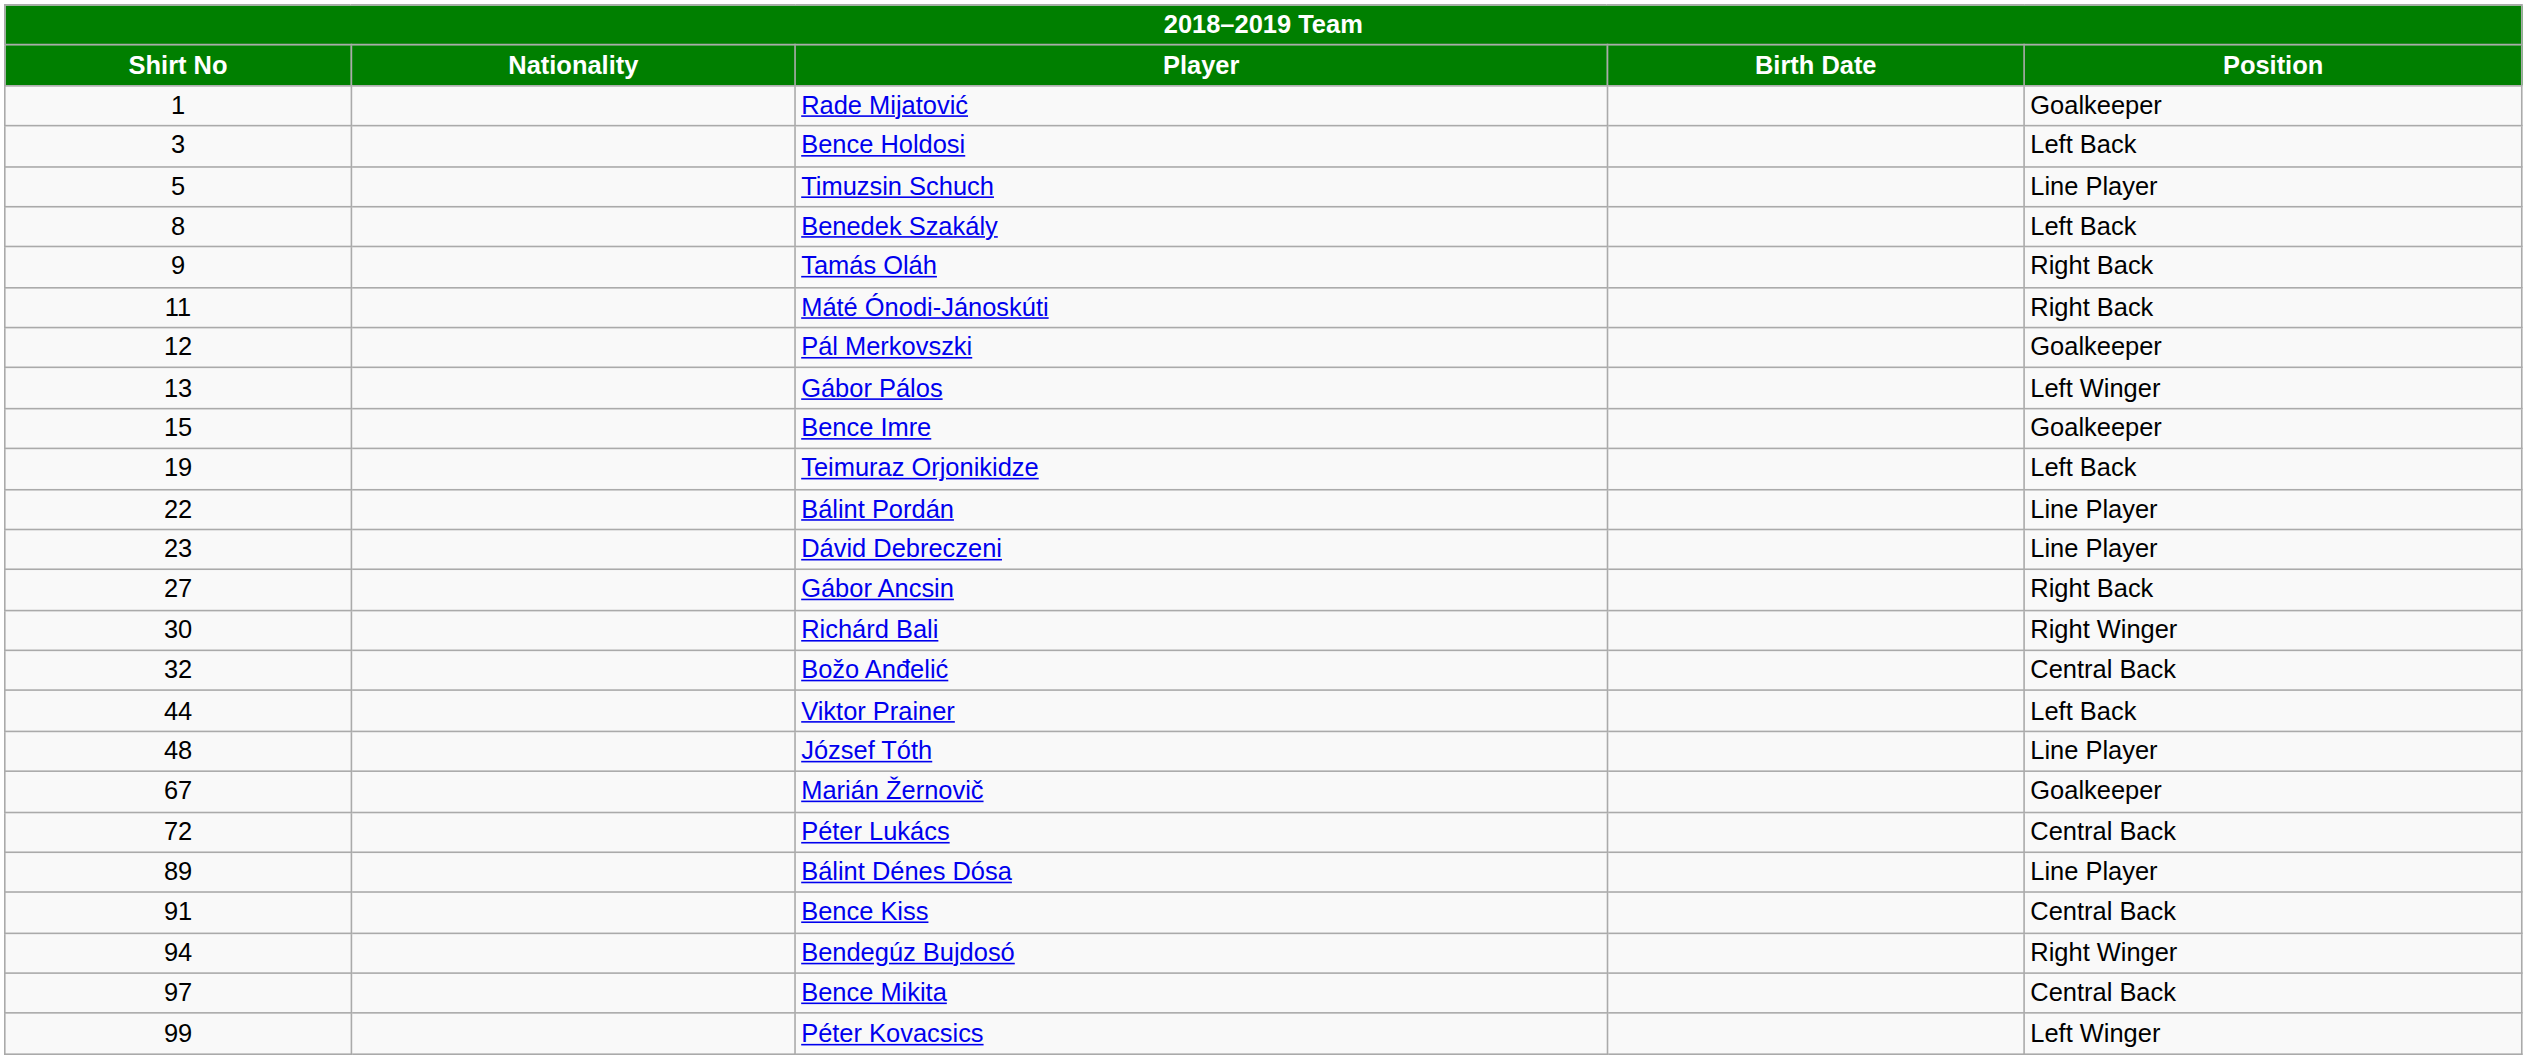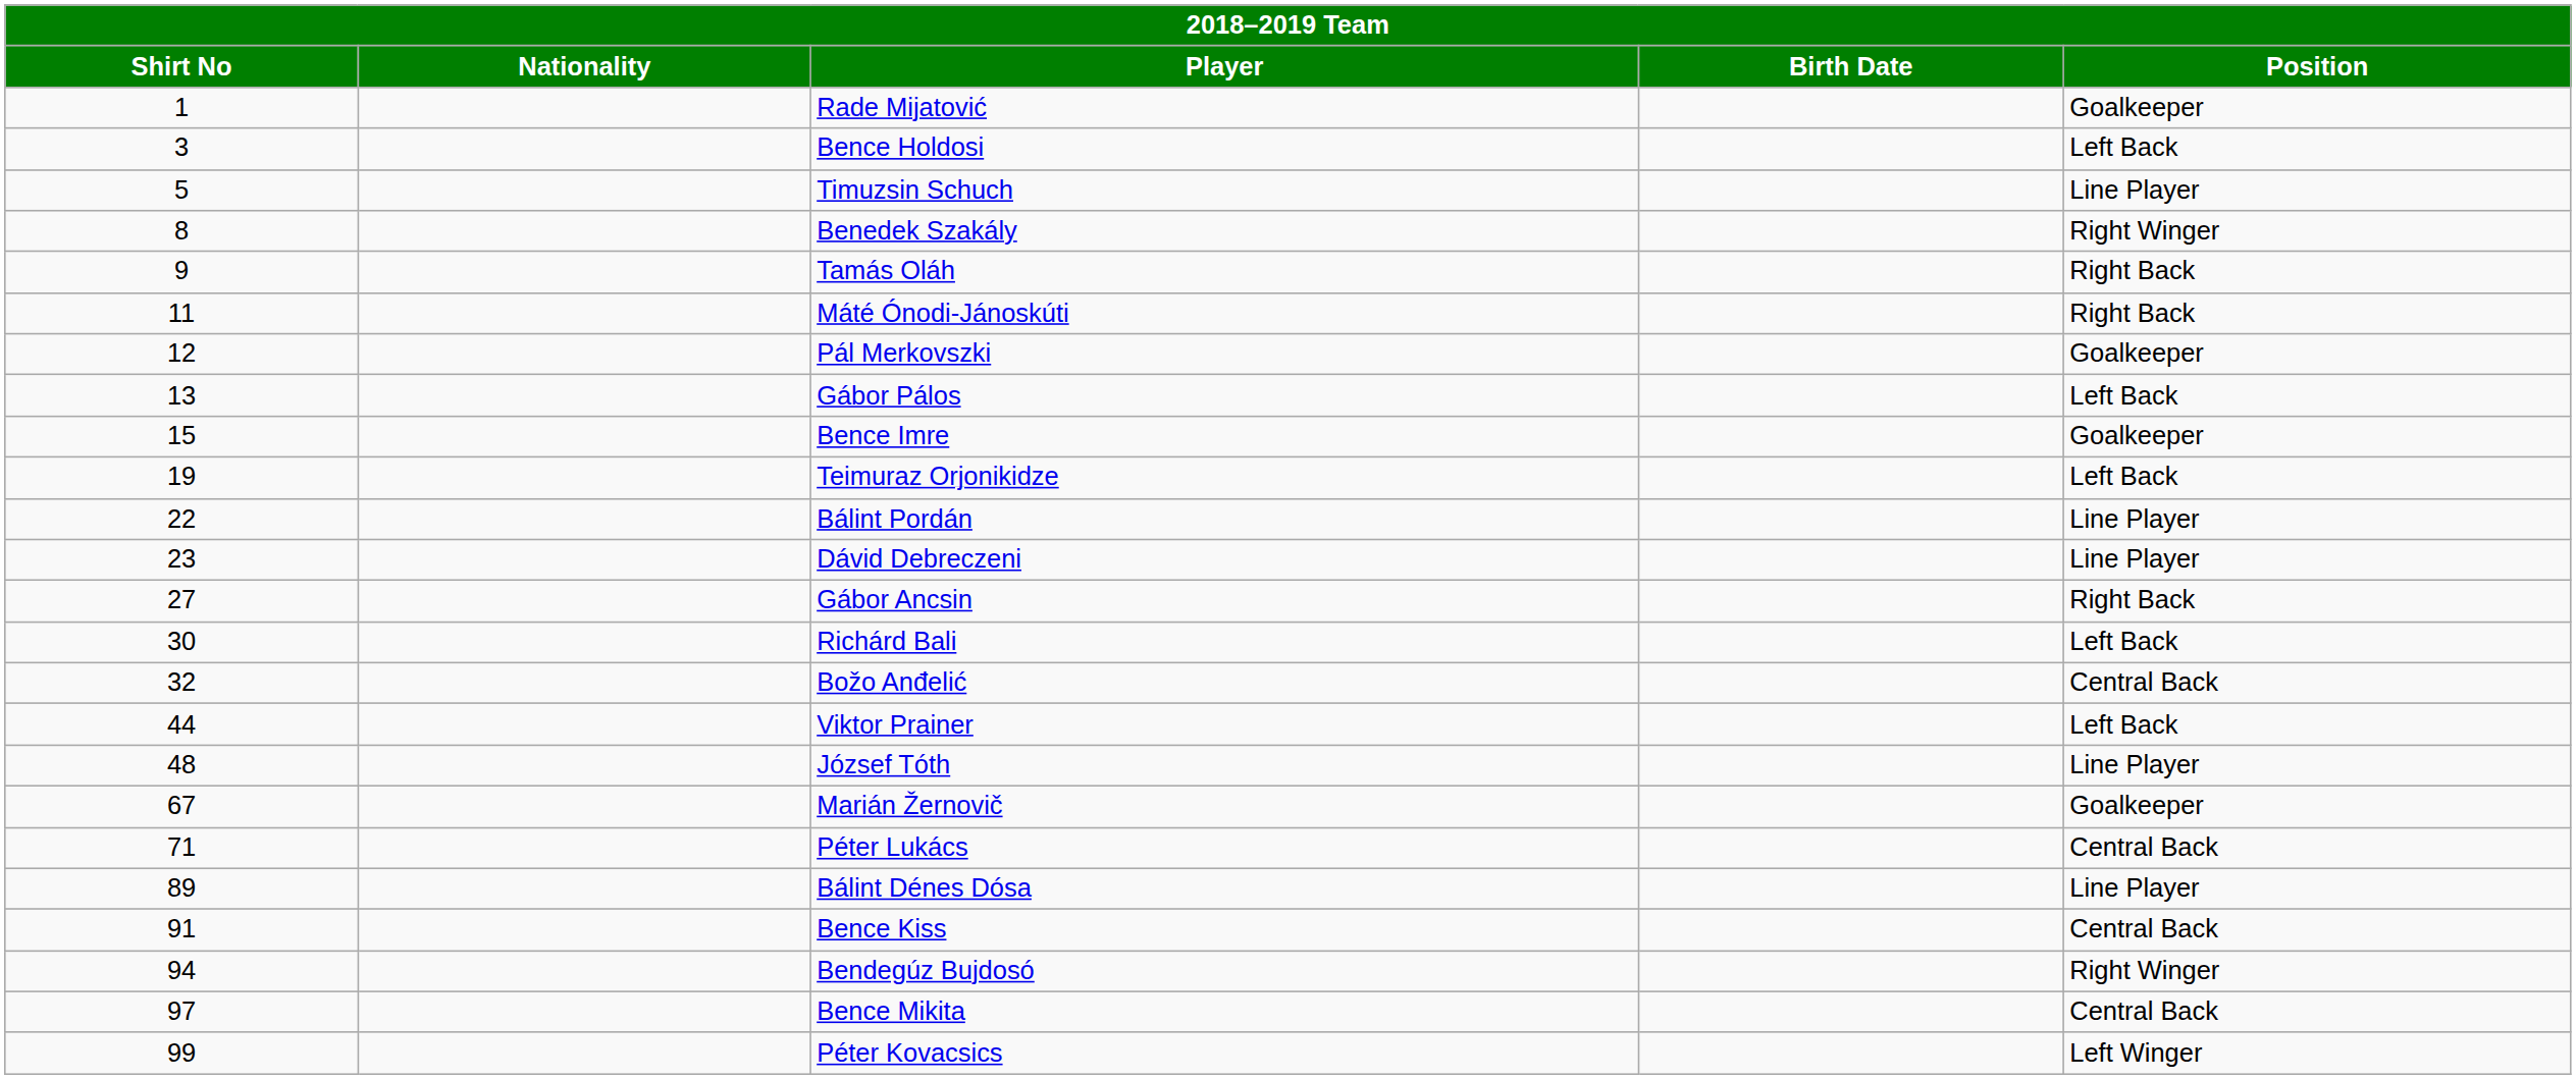 <table class="wikitable collapsible collapsed" style="width:100%;">
 <tr>
 <th colspan=5 style="background-color:#007F00;color:#FFFFFF;text-align:center;"> <strong>2018–2019 Team</strong></th>
 </tr>
 <tr>
 <th style="color:#FFFFFF; background:#007F00">Shirt No</th>
 <th style="color:#FFFFFF; background:#007F00">Nationality</th>
 <th style="color:#FFFFFF; background:#007F00">Player</th>
 <th style="color:#FFFFFF; background:#007F00">Birth Date</th>
 <th style="color:#FFFFFF; background:#007F00">Position</th>
 </tr>
 <tr>
 <td align=center>1</td>
 <td></td>
 <td><a href='#'>Rade Mijatović</a></td>
 <td></td>
 <td>Goalkeeper</td>
 </tr>
 <tr>
 <td align=center>3</td>
 <td></td>
 <td><a href='#'>Bence Holdosi</a></td>
 <td></td>
 <td>Left Back</td>
 </tr>
 <tr>
 <td align=center>5</td>
 <td></td>
 <td><a href='#'>Timuzsin Schuch</a></td>
 <td></td>
 <td>Line Player</td>
 </tr>
 <tr>
 <td align=center>8</td>
 <td></td>
 <td><a href='#'>Benedek Szakály</a></td>
 <td></td>
-<td>Left Back</td>
+<td>Right Winger</td>
 </tr>
 <tr>
 <td align=center>9</td>
 <td></td>
 <td><a href='#'>Tamás Oláh</a></td>
 <td></td>
 <td>Right Back</td>
 </tr>
 <tr>
 <td align=center>11</td>
 <td></td>
 <td><a href='#'>Máté Ónodi-Jánoskúti</a></td>
 <td></td>
 <td>Right Back</td>
 </tr>
 <tr>
 <td align=center>12</td>
 <td></td>
 <td><a href='#'>Pál Merkovszki</a></td>
 <td></td>
 <td>Goalkeeper</td>
 </tr>
 <tr>
 <td align=center>13</td>
 <td></td>
 <td><a href='#'>Gábor Pálos</a></td>
 <td></td>
-<td>Left Winger</td>
+<td>Left Back</td>
 </tr>
 <tr>
 <td align=center>15</td>
 <td></td>
 <td><a href='#'>Bence Imre</a></td>
 <td></td>
 <td>Goalkeeper</td>
 </tr>
 <tr>
 <td align=center>19</td>
 <td></td>
 <td><a href='#'>Teimuraz Orjonikidze</a></td>
 <td></td>
 <td>Left Back</td>
 </tr>
 <tr>
 <td align=center>22</td>
 <td></td>
 <td><a href='#'>Bálint Pordán</a></td>
 <td></td>
 <td>Line Player</td>
 </tr>
 <tr>
 <td align=center>23</td>
 <td></td>
 <td><a href='#'>Dávid Debreczeni</a></td>
 <td></td>
 <td>Line Player</td>
 </tr>
 <tr>
 <td align=center>27</td>
 <td></td>
 <td><a href='#'>Gábor Ancsin</a></td>
 <td></td>
 <td>Right Back</td>
 </tr>
 <tr>
 <td align=center>30</td>
 <td></td>
 <td><a href='#'>Richárd Bali</a></td>
 <td></td>
-<td>Right Winger</td>
+<td>Left Back</td>
 </tr>
 <tr>
 <td align=center>32</td>
 <td></td>
 <td><a href='#'>Božo Anđelić</a></td>
 <td></td>
 <td>Central Back</td>
 </tr>
 <tr>
 <td align=center>44</td>
 <td></td>
 <td><a href='#'>Viktor Prainer</a></td>
 <td></td>
 <td>Left Back</td>
 </tr>
 <tr>
 <td align=center>48</td>
 <td></td>
 <td><a href='#'>József Tóth</a></td>
 <td></td>
 <td>Line Player</td>
 </tr>
 <tr>
 <td align=center>67</td>
 <td></td>
 <td><a href='#'>Marián Žernovič</a></td>
 <td></td>
 <td>Goalkeeper</td>
 </tr>
 <tr>
-<td align=center>72</td>
+<td align=center>71</td>
 <td></td>
 <td><a href='#'>Péter Lukács</a></td>
 <td></td>
 <td>Central Back</td>
 </tr>
 <tr>
 <td align=center>89</td>
 <td></td>
 <td><a href='#'>Bálint Dénes Dósa</a></td>
 <td></td>
 <td>Line Player</td>
 </tr>
 <tr>
 <td align=center>91</td>
 <td></td>
 <td><a href='#'>Bence Kiss</a></td>
 <td></td>
 <td>Central Back</td>
 </tr>
 <tr>
 <td align=center>94</td>
 <td></td>
 <td><a href='#'>Bendegúz Bujdosó</a></td>
 <td></td>
 <td>Right Winger</td>
 </tr>
 <tr>
 <td align=center>97</td>
 <td></td>
 <td><a href='#'>Bence Mikita</a></td>
 <td></td>
 <td>Central Back</td>
 </tr>
 <tr>
 <td align=center>99</td>
 <td></td>
 <td><a href='#'>Péter Kovacsics</a></td>
 <td></td>
 <td>Left Winger</td>
 </tr>
 </table>
